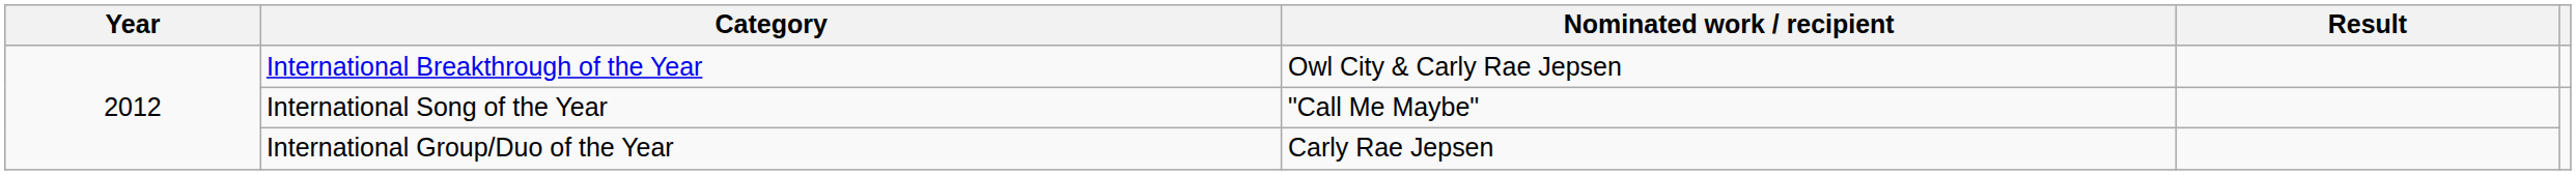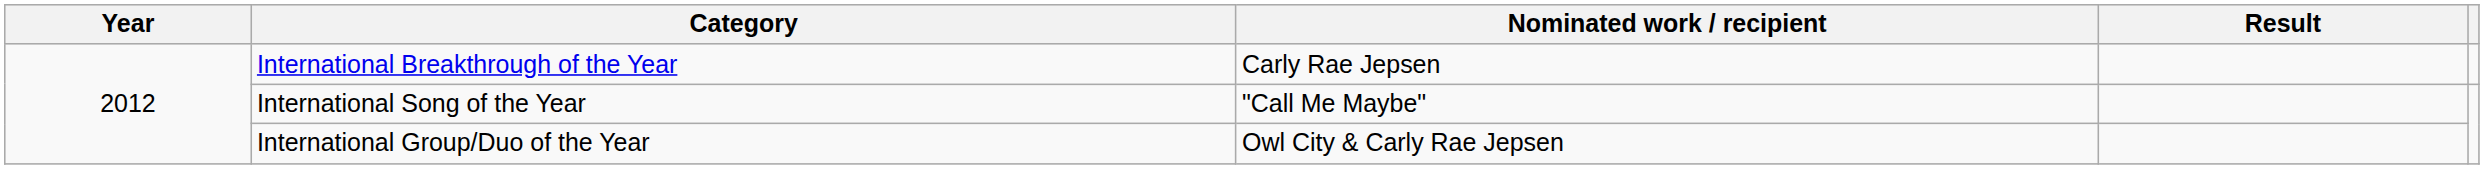 <table width="80%" class="wikitable">
 <tr>
 <th style="width:10%;">Year</th>
 <th style="width:40%;">Category</th>
 <th style="width:35%;">Nominated work / recipient</th>
 <th style="width:15%;">Result</th>
 <th></th>
 </tr>
 <tr>
 <td rowspan="3" align="center">2012</td>
 <td><a href='#'>International Breakthrough of the Year</a></td>
-<td>Owl City & Carly Rae Jepsen</td>
+<td>Carly Rae Jepsen</td>
 <td></td>
 <td style="text-align:center;"></td>
 </tr>
 <tr>
 <td>International Song of the Year</td>
 <td>"Call Me Maybe"</td>
 <td></td>
 </tr>
 <tr>
 <td>International Group/Duo of the Year</td>
-<td>Carly Rae Jepsen</td>
+<td>Owl City & Carly Rae Jepsen</td>
 <td></td>
 </tr>
 </table>
